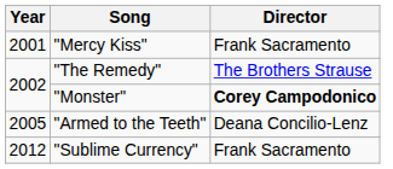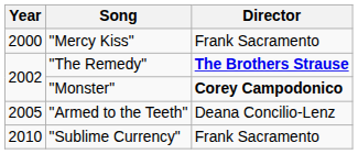 <table class="wikitable">
 <tr>
 <th>Year</th>
 <th>Song</th>
 <th>Director</th>
 </tr>
 <tr>
-<td>2001</td>
+<td>2000</td>
 <td>"Mercy Kiss"</td>
 <td>Frank Sacramento</td>
 </tr>
 <tr>
 <td rowspan="2">2002</td>
 <td>"The Remedy"</td>
-<td><a href='#'>The Brothers Strause</a></td>
+<td><strong><a href='#'>The Brothers Strause</a></strong></td>
 </tr>
 <tr>
 <td>"Monster"</td>
 <td><strong>Corey Campodonico</strong></td>
 </tr>
 <tr>
 <td>2005</td>
 <td>"Armed to the Teeth"</td>
 <td>Deana Concilio-Lenz</td>
 </tr>
 <tr>
-<td>2012</td>
+<td>2010</td>
 <td>"Sublime Currency"</td>
 <td>Frank Sacramento</td>
 </tr>
 </table>
